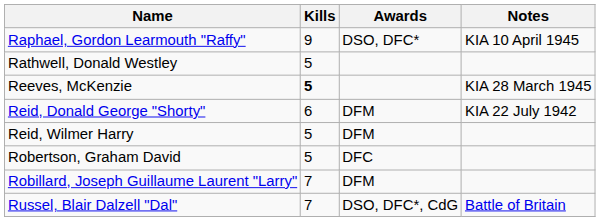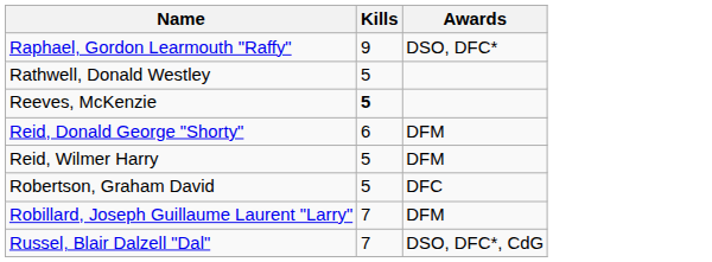 <table class=wikitable>
 <tr>
 <th>Name</th>
 <th>Kills</th>
 <th>Awards</th>
-<th>Notes</th>
 </tr>
 <tr>
 <td><a href='#'>Raphael, Gordon Learmouth "Raffy"</a></td>
 <td>9</td>
 <td>DSO, DFC*</td>
-<td>KIA 10 April 1945</td>
 </tr>
 <tr>
 <td>Rathwell, Donald Westley</td>
 <td>5</td>
-<td></td>
 <td></td>
 </tr>
 <tr>
 <td>Reeves, McKenzie</td>
 <td><strong>5</strong></td>
 <td></td>
-<td>KIA 28 March 1945</td>
 </tr>
 <tr>
 <td><a href='#'>Reid, Donald George "Shorty"</a></td>
 <td>6</td>
 <td>DFM</td>
-<td>KIA 22 July 1942 </td>
 </tr>
 <tr>
 <td>Reid, Wilmer Harry</td>
 <td>5</td>
 <td>DFM</td>
-<td></td>
 </tr>
 <tr>
 <td>Robertson, Graham David</td>
 <td>5</td>
 <td>DFC</td>
-<td></td>
 </tr>
 <tr>
 <td><a href='#'>Robillard, Joseph Guillaume Laurent "Larry"</a></td>
 <td>7</td>
 <td>DFM</td>
-<td></td>
 </tr>
 <tr>
 <td><a href='#'>Russel, Blair Dalzell "Dal"</a></td>
 <td>7</td>
 <td>DSO, DFC*, CdG</td>
-<td><a href='#'>Battle of Britain</a></td>
 </tr>
 </table>
